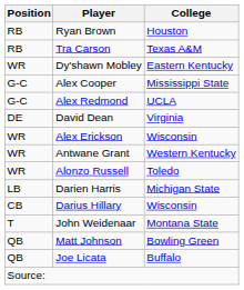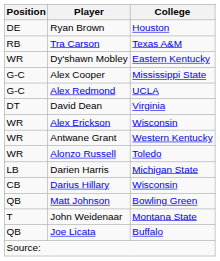 <table class="wikitable">
 <tr>
 <th>Position</th>
 <th>Player</th>
 <th>College</th>
 </tr>
 <tr>
-<td>RB</td>
+<td>DE</td>
 <td>Ryan Brown</td>
 <td><a href='#'>Houston</a></td>
 </tr>
 <tr>
 <td>RB</td>
 <td><a href='#'>Tra Carson</a></td>
 <td><a href='#'>Texas A&M</a></td>
 </tr>
 <tr>
 <td>WR</td>
 <td>Dy'shawn Mobley</td>
 <td><a href='#'>Eastern Kentucky</a></td>
 </tr>
 <tr>
 <td>G-C</td>
 <td>Alex Cooper</td>
 <td><a href='#'>Mississippi State</a></td>
 </tr>
 <tr>
 <td>G-C</td>
 <td><a href='#'>Alex Redmond</a></td>
 <td><a href='#'>UCLA</a></td>
 </tr>
 <tr>
-<td>DE</td>
+<td>DT</td>
 <td>David Dean</td>
 <td><a href='#'>Virginia</a></td>
 </tr>
 <tr>
 <td>WR</td>
 <td><a href='#'>Alex Erickson</a></td>
 <td><a href='#'>Wisconsin</a></td>
 </tr>
 <tr>
 <td>WR</td>
 <td>Antwane Grant</td>
 <td><a href='#'>Western Kentucky</a></td>
 </tr>
 <tr>
 <td>WR</td>
 <td><a href='#'>Alonzo Russell</a></td>
 <td><a href='#'>Toledo</a></td>
 </tr>
 <tr>
 <td>LB</td>
 <td>Darien Harris</td>
 <td><a href='#'>Michigan State</a></td>
 </tr>
 <tr>
 <td>CB</td>
 <td><a href='#'>Darius Hillary</a></td>
 <td><a href='#'>Wisconsin</a></td>
 </tr>
 <tr>
+<td>QB</td>
+<td><a href='#'>Matt Johnson</a></td>
+<td><a href='#'>Bowling Green</a></td>
+</tr>
+<tr>
 <td>T</td>
 <td>John Weidenaar</td>
 <td><a href='#'>Montana State</a></td>
-</tr>
-<tr>
-<td>QB</td>
-<td><a href='#'>Matt Johnson</a></td>
-<td><a href='#'>Bowling Green</a></td>
 </tr>
 <tr>
 <td>QB</td>
 <td><a href='#'>Joe Licata</a></td>
 <td><a href='#'>Buffalo</a></td>
 </tr>
 <tr>
 <td colspan="3">Source:</td>
 </tr>
 </table>
